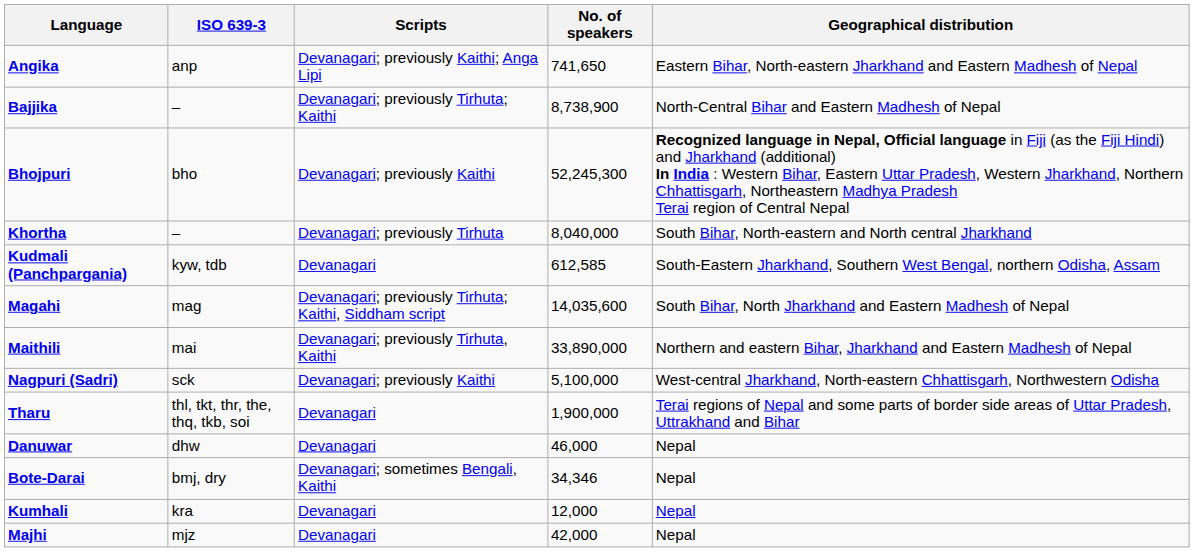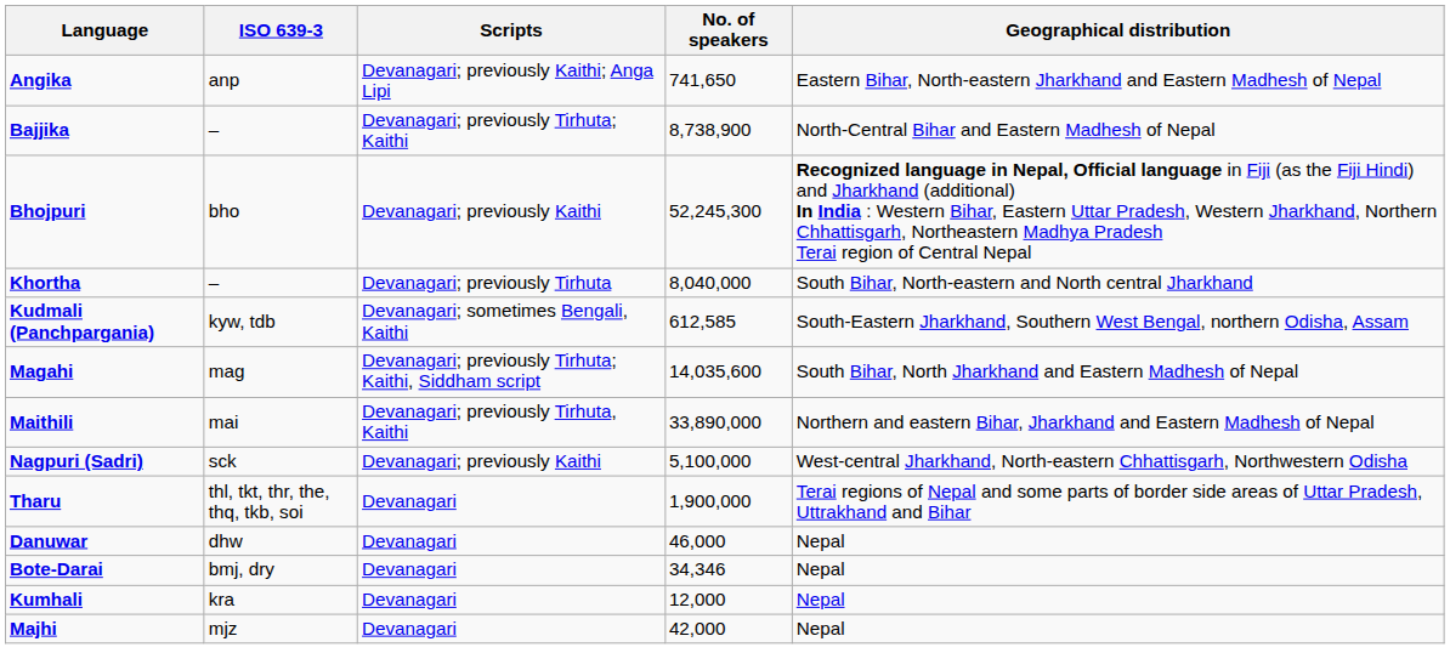 <table class="wikitable sortable">
 <tr>
 <th>Language</th>
 <th><a href='#'>ISO 639-3</a></th>
 <th>Scripts</th>
 <th data-sort-type="number">No. of speakers</th>
 <th>Geographical distribution</th>
 </tr>
 <tr>
 <td><strong><a href='#'>Angika</a></strong></td>
 <td>anp</td>
 <td><a href='#'>Devanagari</a>; previously <a href='#'>Kaithi</a>; <a href='#'>Anga Lipi</a></td>
 <td>741,650</td>
 <td>Eastern <a href='#'>Bihar</a>, North-eastern <a href='#'>Jharkhand</a> and Eastern <a href='#'>Madhesh</a> of <a href='#'>Nepal</a></td>
 </tr>
 <tr>
 <td><strong><a href='#'>Bajjika</a></strong></td>
 <td>–</td>
 <td><a href='#'>Devanagari</a>; previously <a href='#'>Tirhuta</a>; <a href='#'>Kaithi</a></td>
 <td>8,738,900</td>
 <td>North-Central <a href='#'>Bihar</a> and Eastern <a href='#'>Madhesh</a> of Nepal</td>
 </tr>
 <tr>
 <td><strong><a href='#'>Bhojpuri</a></strong></td>
 <td>bho</td>
 <td><a href='#'>Devanagari</a>; previously <a href='#'>Kaithi</a></td>
 <td>52,245,300</td>
 <td><strong>Recognized language in Nepal, Official language</strong> in  <a href='#'>Fiji</a> (as the <a href='#'>Fiji Hindi</a>) and <a href='#'>Jharkhand</a> (additional)<br><strong>In <a href='#'>India</a></strong> : Western <a href='#'>Bihar</a>, Eastern <a href='#'>Uttar Pradesh</a>, Western <a href='#'>Jharkhand</a>, Northern <a href='#'>Chhattisgarh</a>, Northeastern <a href='#'>Madhya Pradesh</a><br><a href='#'>Terai</a> region of  Central Nepal</td>
 </tr>
 <tr>
 <td><strong><a href='#'>Khortha</a></strong></td>
 <td>–</td>
 <td><a href='#'>Devanagari</a>; previously <a href='#'>Tirhuta</a></td>
 <td>8,040,000</td>
 <td>South <a href='#'>Bihar</a>,  North-eastern and North central <a href='#'>Jharkhand</a></td>
 </tr>
 <tr>
 <td><strong><a href='#'>Kudmali (Panchpargania)</a></strong></td>
 <td>kyw, tdb</td>
-<td><a href='#'>Devanagari</a></td>
+<td><a href='#'>Devanagari</a>; sometimes <a href='#'>Bengali</a>, <a href='#'>Kaithi</a></td>
 <td>612,585</td>
 <td>South-Eastern <a href='#'>Jharkhand</a>, Southern <a href='#'>West Bengal</a>, northern <a href='#'>Odisha</a>, <a href='#'>Assam</a></td>
 </tr>
 <tr>
 <td><strong><a href='#'>Magahi</a></strong></td>
 <td>mag</td>
 <td><a href='#'>Devanagari</a>; previously <a href='#'>Tirhuta</a>; <a href='#'>Kaithi</a>, <a href='#'>Siddham script</a></td>
 <td>14,035,600</td>
 <td>South <a href='#'>Bihar</a>, North <a href='#'>Jharkhand</a> and Eastern <a href='#'>Madhesh</a> of Nepal</td>
 </tr>
 <tr>
 <td><strong><a href='#'>Maithili</a></strong></td>
 <td>mai</td>
 <td><a href='#'>Devanagari</a>; previously <a href='#'>Tirhuta</a>, <a href='#'>Kaithi</a></td>
 <td>33,890,000</td>
 <td>Northern and eastern <a href='#'>Bihar</a>, <a href='#'>Jharkhand</a> and Eastern <a href='#'>Madhesh</a> of Nepal</td>
 </tr>
 <tr>
 <td><strong><a href='#'>Nagpuri (Sadri)</a></strong></td>
 <td>sck</td>
 <td><a href='#'>Devanagari</a>; previously <a href='#'>Kaithi</a></td>
 <td>5,100,000</td>
 <td>West-central <a href='#'>Jharkhand</a>, North-eastern <a href='#'>Chhattisgarh</a>, Northwestern <a href='#'>Odisha</a></td>
 </tr>
 <tr>
 <td><strong><a href='#'>Tharu</a></strong></td>
 <td>thl, tkt, thr, the, thq, tkb, soi</td>
 <td><a href='#'>Devanagari</a></td>
 <td>1,900,000</td>
 <td><a href='#'>Terai</a> regions of <a href='#'>Nepal</a> and some parts of border side areas of <a href='#'>Uttar Pradesh</a>, <a href='#'>Uttrakhand</a> and <a href='#'>Bihar</a></td>
 </tr>
 <tr>
 <td><a href='#'><strong>Danuwar</strong></a></td>
 <td>dhw</td>
 <td><a href='#'>Devanagari</a></td>
 <td>46,000 </td>
 <td>Nepal</td>
 </tr>
 <tr>
 <td><a href='#'><strong>Bote-Darai</strong></a></td>
 <td>bmj, dry</td>
-<td><a href='#'>Devanagari</a>; sometimes <a href='#'>Bengali</a>, <a href='#'>Kaithi</a></td>
+<td><a href='#'>Devanagari</a></td>
 <td>34,346</td>
 <td>Nepal</td>
 </tr>
 <tr>
 <td><strong><a href='#'>Kumhali</a></strong></td>
 <td>kra</td>
 <td><a href='#'>Devanagari</a></td>
 <td>12,000</td>
 <td><a href='#'>Nepal</a></td>
 </tr>
 <tr>
 <td><a href='#'><strong>Majhi</strong></a></td>
 <td>mjz</td>
 <td><a href='#'>Devanagari</a></td>
 <td>42,000</td>
 <td>Nepal</td>
 </tr>
 </table>
